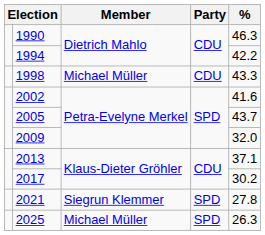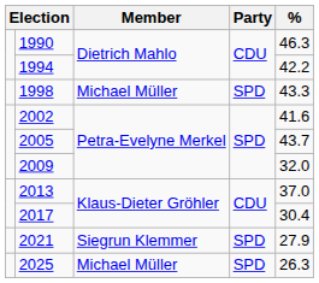 <table class=wikitable>
 <tr>
 <th colspan=2>Election</th>
 <th>Member</th>
 <th>Party</th>
 <th>%</th>
 </tr>
 <tr>
 <td rowspan=2 bgcolor=></td>
 <td><a href='#'>1990</a></td>
 <td rowspan=2><a href='#'>Dietrich Mahlo</a></td>
 <td rowspan=2><a href='#'>CDU</a></td>
 <td align=right>46.3</td>
 </tr>
 <tr>
 <td><a href='#'>1994</a></td>
 <td align=right>42.2</td>
 </tr>
 <tr>
 <td bgcolor=></td>
 <td><a href='#'>1998</a></td>
 <td><a href='#'>Michael Müller</a></td>
-<td><a href='#'>CDU</a></td>
+<td><a href='#'>SPD</a></td>
 <td align=right>43.3</td>
 </tr>
 <tr>
 <td rowspan=3 bgcolor=></td>
 <td><a href='#'>2002</a></td>
 <td rowspan=3><a href='#'>Petra-Evelyne Merkel</a></td>
 <td rowspan=3><a href='#'>SPD</a></td>
 <td align=right>41.6</td>
 </tr>
 <tr>
 <td><a href='#'>2005</a></td>
 <td align=right>43.7</td>
 </tr>
 <tr>
 <td><a href='#'>2009</a></td>
 <td align=right>32.0</td>
 </tr>
 <tr>
 <td rowspan=2 bgcolor=></td>
 <td><a href='#'>2013</a></td>
 <td rowspan=2><a href='#'>Klaus-Dieter Gröhler</a></td>
 <td rowspan=2><a href='#'>CDU</a></td>
-<td align=right>37.1</td>
+<td align=right>37.0</td>
 </tr>
 <tr>
 <td><a href='#'>2017</a></td>
-<td align=right>30.2</td>
+<td align=right>30.4</td>
 </tr>
 <tr>
 <td bgcolor=></td>
 <td><a href='#'>2021</a></td>
 <td><a href='#'>Siegrun Klemmer</a></td>
 <td><a href='#'>SPD</a></td>
-<td align=right>27.8</td>
+<td align=right>27.9</td>
 </tr>
 <tr>
 <td bgcolor=></td>
 <td><a href='#'>2025</a></td>
 <td><a href='#'>Michael Müller</a></td>
 <td><a href='#'>SPD</a></td>
 <td align=right>26.3</td>
 </tr>
 </table>
